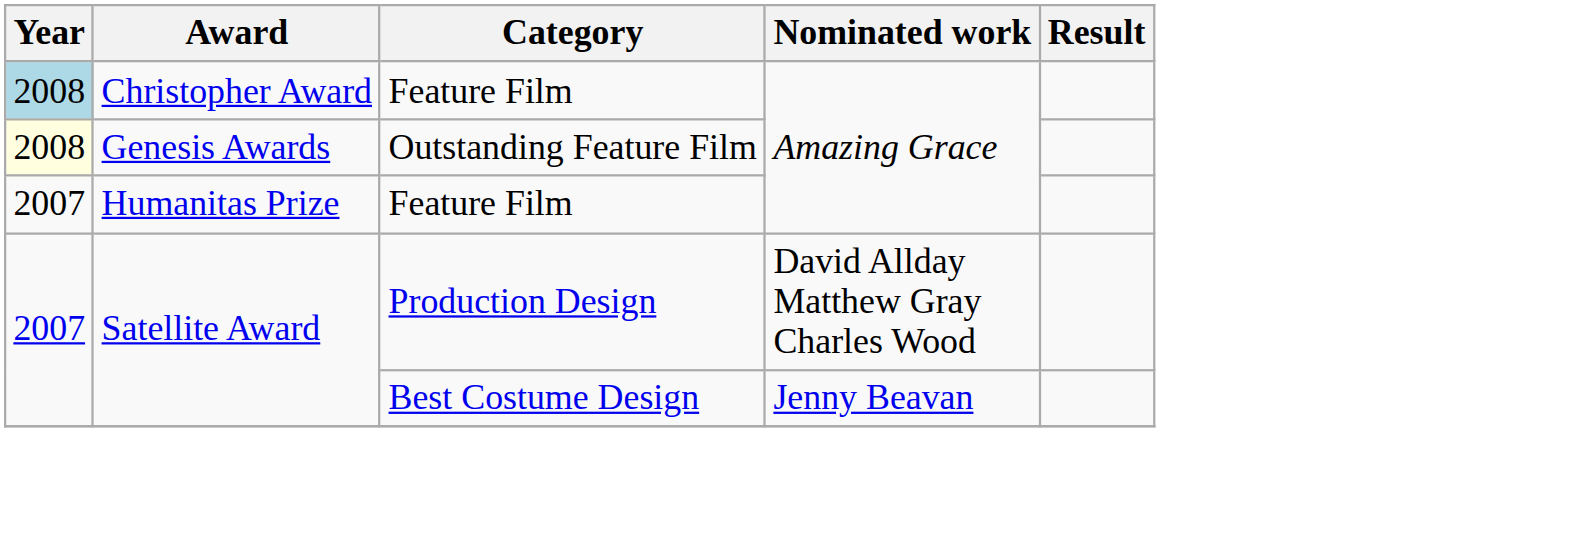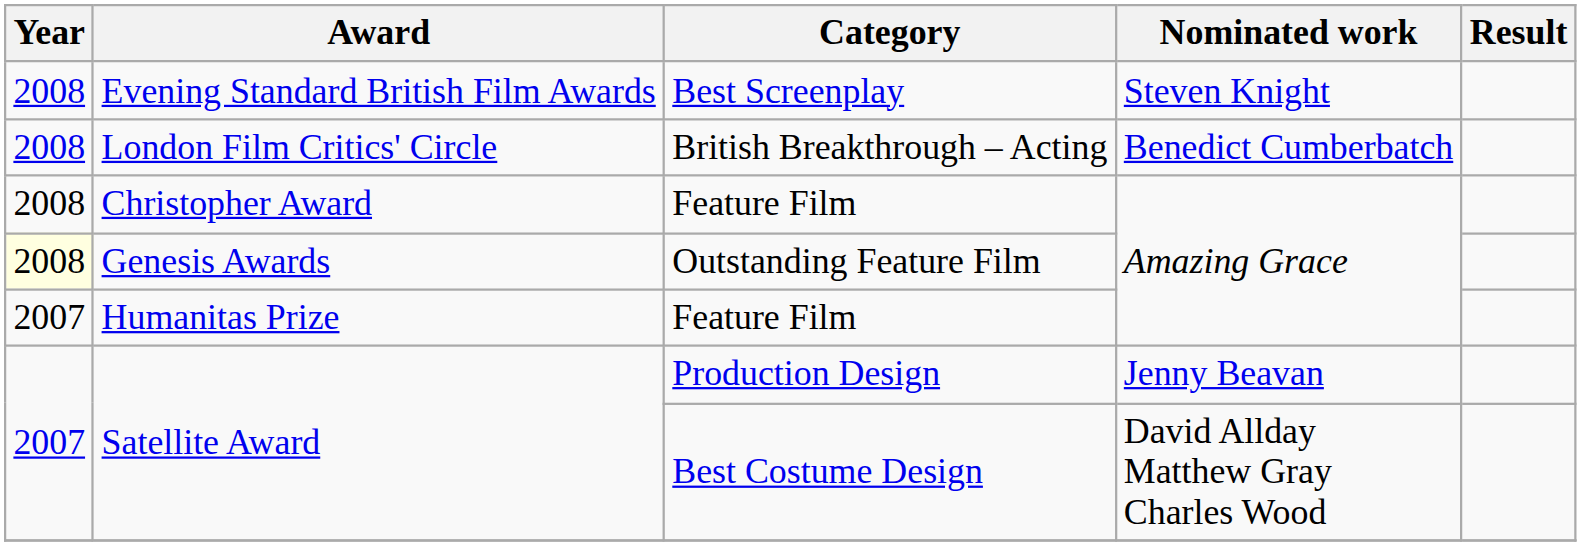 <table class="wikitable sortable">
 <tr>
 <th>Year</th>
 <th>Award</th>
 <th>Category</th>
 <th>Nominated work</th>
 <th>Result</th>
 </tr>
 <tr>
-<td style="background: lightblue;">2008</td>
+<td><a href='#'>2008</a></td>
+<td><a href='#'>Evening Standard British Film Awards</a></td>
+<td><a href='#'>Best Screenplay</a></td>
+<td><a href='#'>Steven Knight</a></td>
+<td></td>
+</tr>
+<tr>
+<td><a href='#'>2008</a></td>
+<td><a href='#'>London Film Critics' Circle</a></td>
+<td>British Breakthrough – Acting</td>
+<td><a href='#'>Benedict Cumberbatch</a></td>
+<td></td>
+</tr>
+<tr>
+<td>2008</td>
 <td><a href='#'>Christopher Award</a></td>
 <td>Feature Film</td>
 <td rowspan=3><em>Amazing Grace</em></td>
 <td></td>
 </tr>
 <tr>
 <td style="background: lightyellow;">2008</td>
 <td><a href='#'>Genesis Awards</a></td>
 <td>Outstanding Feature Film</td>
 <td></td>
 </tr>
 <tr>
 <td>2007</td>
 <td><a href='#'>Humanitas Prize</a></td>
 <td>Feature Film</td>
 <td></td>
 </tr>
 <tr>
 <td rowspan=2><a href='#'>2007</a></td>
 <td rowspan=2><a href='#'>Satellite Award</a></td>
 <td><a href='#'>Production Design</a></td>
-<td>David Allday <br> Matthew Gray <br> Charles Wood</td>
+<td><a href='#'>Jenny Beavan</a></td>
 <td></td>
 </tr>
 <tr>
 <td><a href='#'>Best Costume Design</a></td>
-<td><a href='#'>Jenny Beavan</a></td>
+<td>David Allday <br> Matthew Gray <br> Charles Wood</td>
 <td></td>
 </tr>
 <tr>
 </tr>
 </table>
